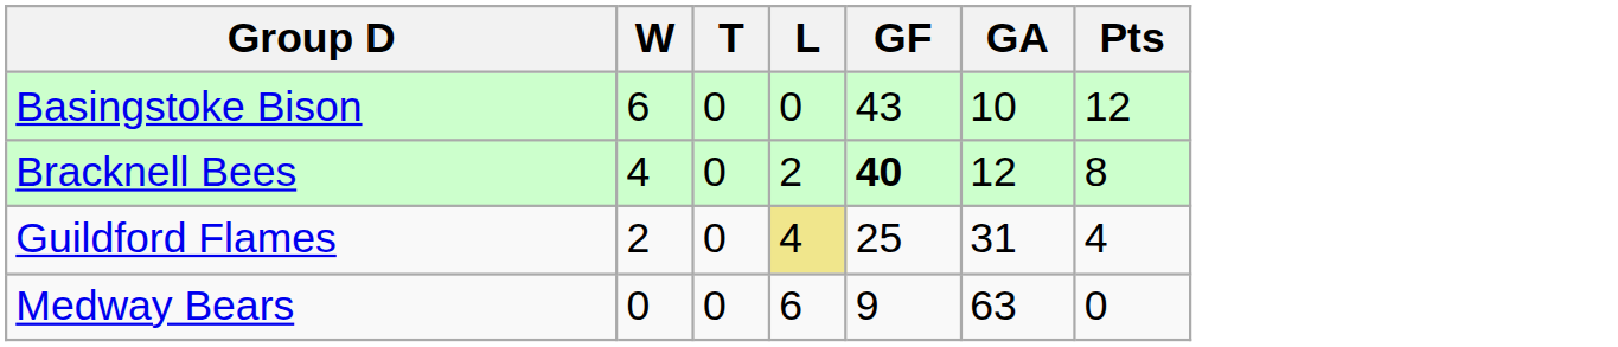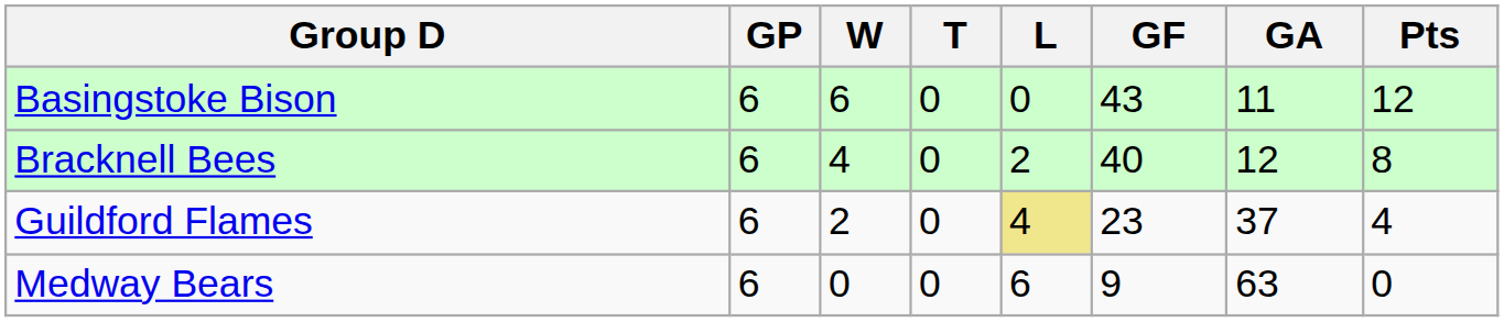 <table class="wikitable">
 <tr>
 <th width="40%">Group D</th>
+<th width="5%">GP</th>
 <th width="5%">W</th>
 <th width="5%">T</th>
 <th width="5%">L</th>
 <th width="7.5%">GF</th>
 <th width="7.5%">GA</th>
 <th width="7.5%">Pts</th>
 </tr>
 <tr bgcolor="#CCFFCC">
 <td><a href='#'>Basingstoke Bison</a></td>
 <td>6</td>
+<td>6</td>
 <td>0</td>
 <td>0</td>
 <td>43</td>
-<td>10</td>
+<td>11</td>
 <td>12</td>
 </tr>
 <tr bgcolor="#CCFFCC">
 <td><a href='#'>Bracknell Bees</a></td>
+<td>6</td>
 <td>4</td>
 <td>0</td>
 <td>2</td>
-<td><strong>40</strong></td>
+<td>40</td>
 <td>12</td>
 <td>8</td>
 </tr>
 <tr>
 <td><a href='#'>Guildford Flames</a></td>
+<td>6</td>
 <td>2</td>
 <td>0</td>
 <td style="background: khaki;">4</td>
-<td>25</td>
-<td>31</td>
+<td>23</td>
+<td>37</td>
 <td>4</td>
 </tr>
 <tr>
 <td><a href='#'>Medway Bears</a></td>
+<td>6</td>
 <td>0</td>
 <td>0</td>
 <td>6</td>
 <td>9</td>
 <td>63</td>
 <td>0</td>
 </tr>
 </table>
